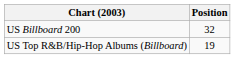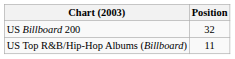 <table class="wikitable sortable">
 <tr>
 <th>Chart (2003)</th>
 <th>Position</th>
 </tr>
 <tr>
 <td>US <em>Billboard</em> 200</td>
 <td style="text-align:center;">32</td>
 </tr>
 <tr>
 <td>US Top R&B/Hip-Hop Albums (<em>Billboard</em>)</td>
-<td style="text-align:center;">19</td>
+<td style="text-align:center;">11</td>
 </tr>
 </table>
